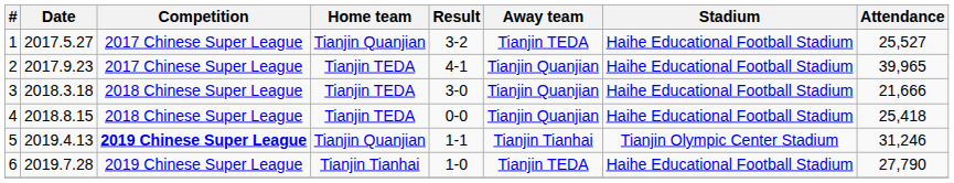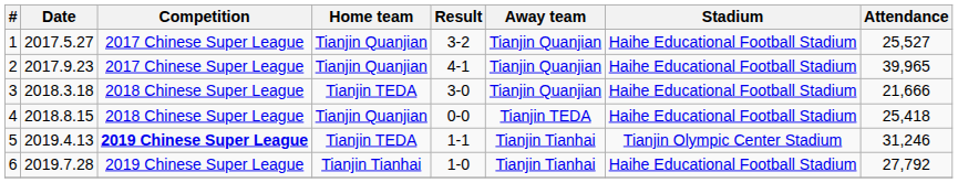 <table class="wikitable" style="text-align:center">
 <tr>
 <th>#</th>
 <th>Date</th>
 <th>Competition</th>
 <th>Home team</th>
 <th>Result</th>
 <th>Away team</th>
 <th>Stadium</th>
 <th>Attendance</th>
 </tr>
 <tr>
 <td>1</td>
 <td>2017.5.27</td>
 <td><a href='#'>2017 Chinese Super League</a></td>
 <td><a href='#'>Tianjin Quanjian</a></td>
 <td>3-2</td>
-<td><a href='#'>Tianjin TEDA</a></td>
+<td><a href='#'>Tianjin Quanjian</a></td>
 <td><a href='#'>Haihe Educational Football Stadium</a></td>
 <td>25,527</td>
 </tr>
 <tr>
 <td>2</td>
 <td>2017.9.23</td>
 <td><a href='#'>2017 Chinese Super League</a></td>
-<td><a href='#'>Tianjin TEDA</a></td>
+<td><a href='#'>Tianjin Quanjian</a></td>
 <td>4-1</td>
 <td><a href='#'>Tianjin Quanjian</a></td>
 <td><a href='#'>Haihe Educational Football Stadium</a></td>
 <td>39,965</td>
 </tr>
 <tr>
 <td>3</td>
 <td>2018.3.18</td>
 <td><a href='#'>2018 Chinese Super League</a></td>
 <td><a href='#'>Tianjin TEDA</a></td>
 <td>3-0</td>
 <td><a href='#'>Tianjin Quanjian</a></td>
 <td><a href='#'>Haihe Educational Football Stadium</a></td>
 <td>21,666</td>
 </tr>
 <tr>
 <td>4</td>
 <td>2018.8.15</td>
 <td><a href='#'>2018 Chinese Super League</a></td>
+<td><a href='#'>Tianjin Quanjian</a></td>
+<td>0-0</td>
 <td><a href='#'>Tianjin TEDA</a></td>
-<td>0-0</td>
-<td><a href='#'>Tianjin Quanjian</a></td>
 <td><a href='#'>Haihe Educational Football Stadium</a></td>
 <td>25,418</td>
 </tr>
 <tr>
 <td>5</td>
 <td>2019.4.13</td>
 <td><strong><a href='#'>2019 Chinese Super League</a></strong></td>
-<td><a href='#'>Tianjin Quanjian</a></td>
+<td><a href='#'>Tianjin TEDA</a></td>
 <td>1-1</td>
 <td><a href='#'>Tianjin Tianhai</a></td>
 <td><a href='#'>Tianjin Olympic Center Stadium</a></td>
 <td>31,246</td>
 </tr>
 <tr>
 <td>6</td>
 <td>2019.7.28</td>
 <td><a href='#'>2019 Chinese Super League</a></td>
 <td><a href='#'>Tianjin Tianhai</a></td>
 <td>1-0</td>
-<td><a href='#'>Tianjin TEDA</a></td>
+<td><a href='#'>Tianjin Tianhai</a></td>
 <td><a href='#'>Haihe Educational Football Stadium</a></td>
-<td>27,790</td>
+<td>27,792</td>
 </tr>
 <tr>
 </tr>
 </table>
